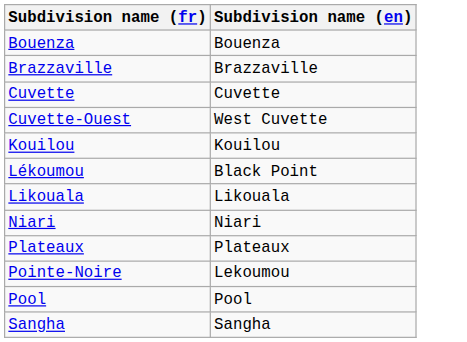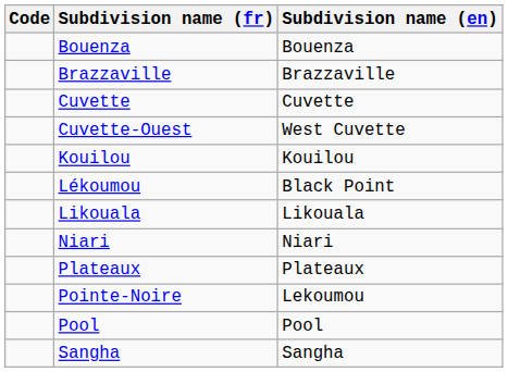 <table class="wikitable sortable">
 <tr>
+<th>Code</th>
 <th>Subdivision name (<a href='#'>fr</a>)</th>
 <th>Subdivision name (<a href='#'>en</a>)</th>
 </tr>
 <tr>
+<td></td>
 <td><a href='#'>Bouenza</a></td>
 <td>Bouenza</td>
 </tr>
 <tr>
+<td></td>
 <td><a href='#'>Brazzaville</a></td>
 <td>Brazzaville</td>
 </tr>
 <tr>
+<td></td>
 <td><a href='#'>Cuvette</a></td>
 <td>Cuvette</td>
 </tr>
 <tr>
+<td></td>
 <td><a href='#'>Cuvette-Ouest</a></td>
 <td>West Cuvette</td>
 </tr>
 <tr>
+<td></td>
 <td><a href='#'>Kouilou</a></td>
 <td>Kouilou</td>
 </tr>
 <tr>
+<td></td>
 <td><a href='#'>Lékoumou</a></td>
 <td>Black Point</td>
 </tr>
 <tr>
+<td></td>
 <td><a href='#'>Likouala</a></td>
 <td>Likouala</td>
 </tr>
 <tr>
+<td></td>
 <td><a href='#'>Niari</a></td>
 <td>Niari</td>
 </tr>
 <tr>
+<td></td>
 <td><a href='#'>Plateaux</a></td>
 <td>Plateaux</td>
 </tr>
 <tr>
+<td></td>
 <td><a href='#'>Pointe-Noire</a></td>
 <td>Lekoumou</td>
 </tr>
 <tr>
+<td></td>
 <td><a href='#'>Pool</a></td>
 <td>Pool</td>
 </tr>
 <tr>
+<td></td>
 <td><a href='#'>Sangha</a></td>
 <td>Sangha</td>
 </tr>
 </table>
